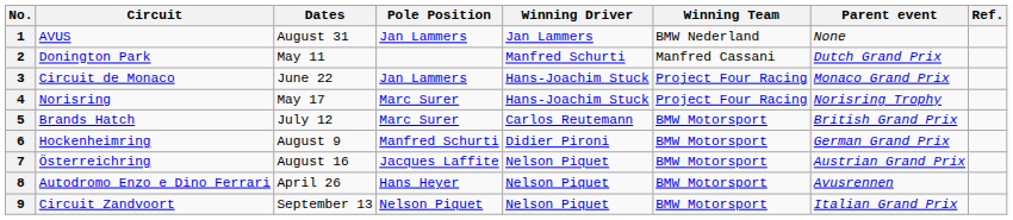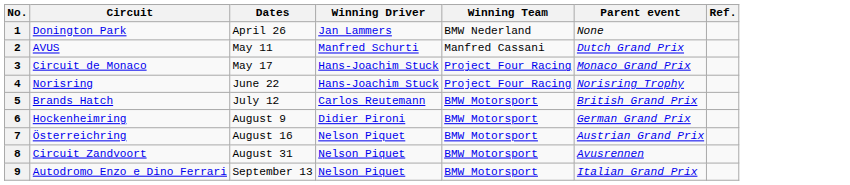 <table class="wikitable" style="font-size: 85%;">
 <tr>
 <th>No.</th>
 <th>Circuit</th>
 <th>Dates</th>
-<th>Pole Position</th>
 <th>Winning Driver</th>
 <th>Winning Team</th>
 <th>Parent event</th>
 <th>Ref.</th>
 </tr>
 <tr>
 <th>1</th>
-<td> <a href='#'>AVUS</a></td>
-<td>August 31</td>
-<td> <a href='#'>Jan Lammers</a></td>
+<td> <a href='#'>Donington Park</a></td>
+<td>April 26</td>
 <td> <a href='#'>Jan Lammers</a></td>
 <td> BMW Nederland</td>
 <td><em>None</em></td>
 <td align=center></td>
 </tr>
 <tr>
 <th>2</th>
-<td> <a href='#'>Donington Park</a></td>
+<td> <a href='#'>AVUS</a></td>
 <td>May 11</td>
-<td></td>
 <td> <a href='#'>Manfred Schurti</a></td>
 <td> Manfred Cassani</td>
 <td><em><a href='#'>Dutch Grand Prix</a></em></td>
 <td align=center></td>
 </tr>
 <tr>
 <th>3</th>
 <td> <a href='#'>Circuit de Monaco</a></td>
-<td>June 22</td>
-<td> <a href='#'>Jan Lammers</a></td>
+<td>May 17</td>
 <td> <a href='#'>Hans-Joachim Stuck</a></td>
 <td> <a href='#'>Project Four Racing</a></td>
 <td><em><a href='#'>Monaco Grand Prix</a></em></td>
 <td align=center></td>
 </tr>
 <tr>
 <th>4</th>
 <td> <a href='#'>Norisring</a></td>
-<td>May 17</td>
-<td> <a href='#'>Marc Surer</a></td>
+<td>June 22</td>
 <td> <a href='#'>Hans-Joachim Stuck</a></td>
 <td> <a href='#'>Project Four Racing</a></td>
 <td><em><a href='#'>Norisring Trophy</a></em></td>
 <td align=center></td>
 </tr>
 <tr>
 <th>5</th>
 <td> <a href='#'>Brands Hatch</a></td>
 <td>July 12</td>
-<td> <a href='#'>Marc Surer</a></td>
 <td> <a href='#'>Carlos Reutemann</a></td>
 <td> <a href='#'>BMW Motorsport</a></td>
 <td><em><a href='#'>British Grand Prix</a></em></td>
 <td align=center></td>
 </tr>
 <tr>
 <th>6</th>
 <td> <a href='#'>Hockenheimring</a></td>
 <td>August 9</td>
-<td> <a href='#'>Manfred Schurti</a></td>
 <td> <a href='#'>Didier Pironi</a></td>
 <td> <a href='#'>BMW Motorsport</a></td>
 <td><em><a href='#'>German Grand Prix</a></em></td>
 <td align=center></td>
 </tr>
 <tr>
 <th>7</th>
 <td> <a href='#'>Österreichring</a></td>
 <td>August 16</td>
-<td> <a href='#'>Jacques Laffite</a></td>
 <td> <a href='#'>Nelson Piquet</a></td>
 <td> <a href='#'>BMW Motorsport</a></td>
 <td><em><a href='#'>Austrian Grand Prix</a></em></td>
 <td align=center></td>
 </tr>
 <tr>
 <th>8</th>
-<td> <a href='#'>Autodromo Enzo e Dino Ferrari</a></td>
-<td>April 26</td>
-<td> <a href='#'>Hans Heyer</a></td>
+<td> <a href='#'>Circuit Zandvoort</a></td>
+<td>August 31</td>
 <td> <a href='#'>Nelson Piquet</a></td>
 <td> <a href='#'>BMW Motorsport</a></td>
 <td><em><a href='#'>Avusrennen</a></em></td>
 <td align=center></td>
 </tr>
 <tr>
 <th>9</th>
-<td> <a href='#'>Circuit Zandvoort</a></td>
+<td> <a href='#'>Autodromo Enzo e Dino Ferrari</a></td>
 <td>September 13</td>
-<td> <a href='#'>Nelson Piquet</a></td>
 <td> <a href='#'>Nelson Piquet</a></td>
 <td> <a href='#'>BMW Motorsport</a></td>
 <td><em><a href='#'>Italian Grand Prix</a></em></td>
 <td align=center></td>
 </tr>
 </table>
